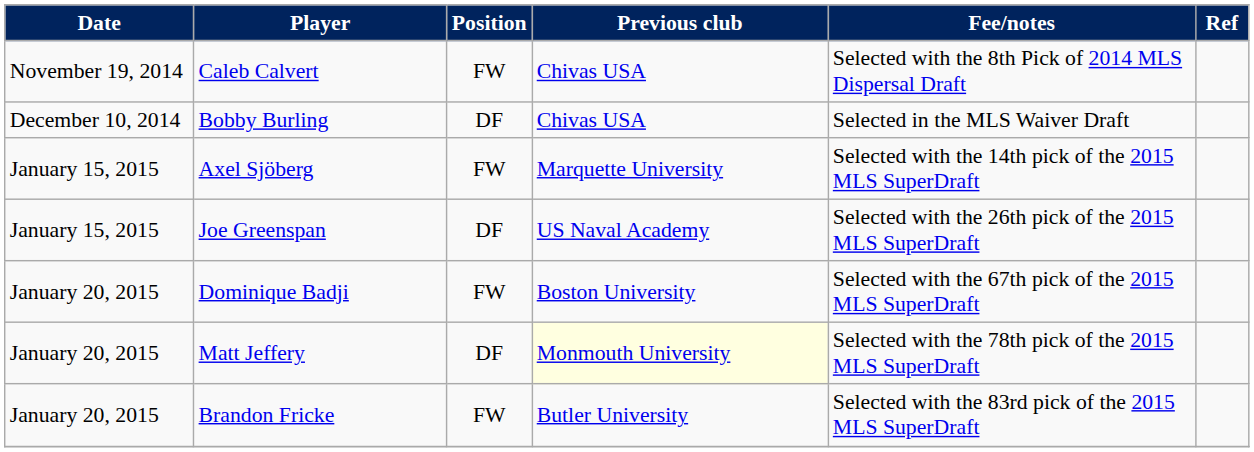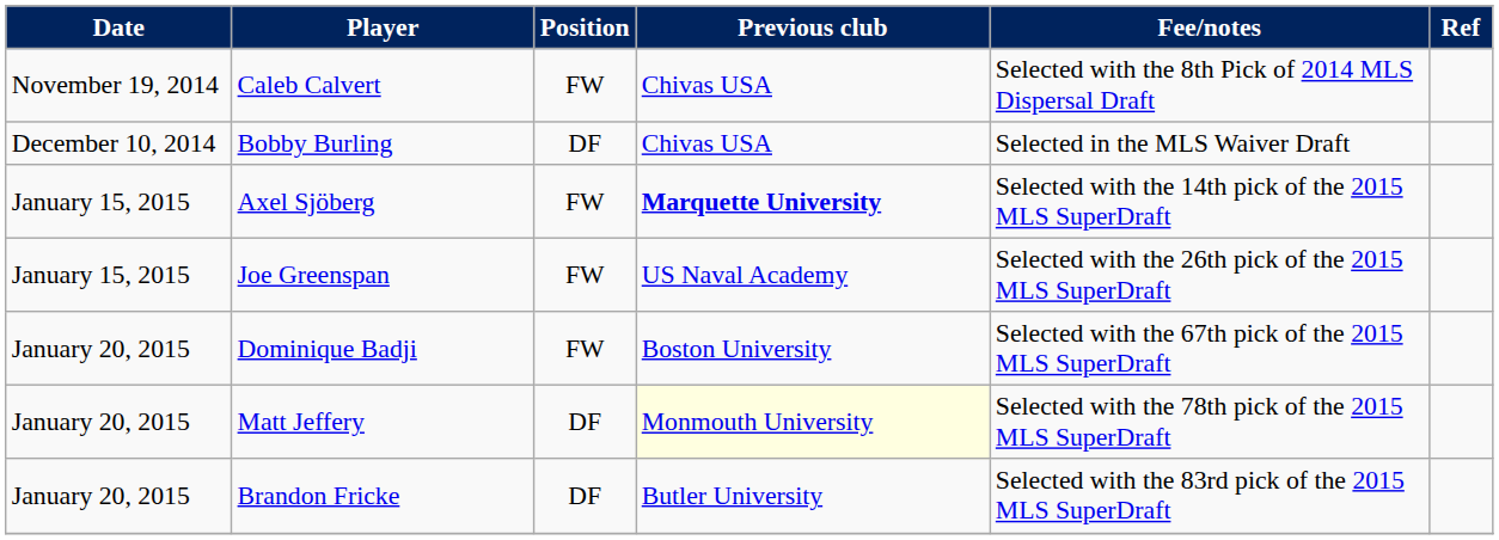 <table class="wikitable" style="text-align:left; font-size:95%;">
 <tr>
 <th style="background:#00235d; color:#fff; width:125px;">Date</th>
 <th style="background:#00235d; color:#fff; width:170px;">Player</th>
 <th style="background:#00235d; color:#fff; width:50px;">Position</th>
 <th style="background:#00235d; color:#fff; width:200px;">Previous club</th>
 <th style="background:#00235d; color:#fff; width:250px;">Fee/notes</th>
 <th style="background:#00235d; color:#fff; width:30px;">Ref</th>
 </tr>
 <tr>
 <td>November 19, 2014</td>
 <td> <a href='#'>Caleb Calvert</a></td>
 <td style="text-align:center;">FW</td>
 <td> <a href='#'>Chivas USA</a></td>
 <td>Selected with the 8th Pick of <a href='#'>2014 MLS Dispersal Draft</a></td>
 <td style="text-align:center;"></td>
 </tr>
 <tr>
 <td>December 10, 2014</td>
 <td> <a href='#'>Bobby Burling</a></td>
 <td style="text-align:center;">DF</td>
 <td> <a href='#'>Chivas USA</a></td>
 <td>Selected in the MLS Waiver Draft</td>
 <td style="text-align:center;"></td>
 </tr>
 <tr>
 <td>January 15, 2015</td>
 <td> <a href='#'>Axel Sjöberg</a></td>
 <td style="text-align:center;">FW</td>
-<td> <a href='#'>Marquette University</a></td>
+<td><strong> <a href='#'>Marquette University</a></strong></td>
 <td>Selected with the 14th pick of the <a href='#'>2015 MLS SuperDraft</a></td>
 <td style="text-align:center;"></td>
 </tr>
 <tr>
 <td>January 15, 2015</td>
 <td> <a href='#'>Joe Greenspan</a></td>
-<td style="text-align:center;">DF</td>
+<td style="text-align:center;">FW</td>
 <td> <a href='#'>US Naval Academy</a></td>
 <td>Selected with the 26th pick of the <a href='#'>2015 MLS SuperDraft</a></td>
 <td style="text-align:center;"></td>
 </tr>
 <tr>
 <td>January 20, 2015</td>
 <td> <a href='#'>Dominique Badji</a></td>
 <td style="text-align:center;">FW</td>
 <td> <a href='#'>Boston University</a></td>
 <td>Selected with the 67th pick of the <a href='#'>2015 MLS SuperDraft</a></td>
 <td style="text-align:center;"></td>
 </tr>
 <tr>
 <td>January 20, 2015</td>
 <td> <a href='#'>Matt Jeffery</a></td>
 <td style="text-align:center;">DF</td>
 <td style="background: lightyellow;"> <a href='#'>Monmouth University</a></td>
 <td>Selected with the 78th pick of the <a href='#'>2015 MLS SuperDraft</a></td>
 <td style="text-align:center;"></td>
 </tr>
 <tr>
 <td>January 20, 2015</td>
 <td> <a href='#'>Brandon Fricke</a></td>
-<td style="text-align:center;">FW</td>
+<td style="text-align:center;">DF</td>
 <td> <a href='#'>Butler University</a></td>
 <td>Selected with the 83rd pick of the <a href='#'>2015 MLS SuperDraft</a></td>
 <td style="text-align:center;"></td>
 </tr>
 <tr>
 </tr>
 </table>
